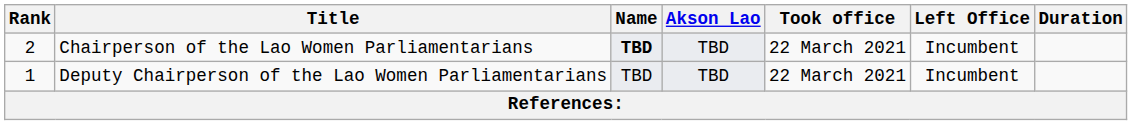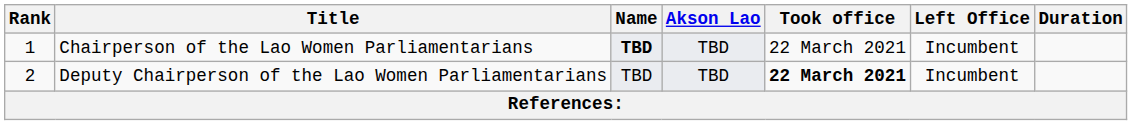 <table class="wikitable sortable" style=text-align:center>
 <tr>
 <th>Rank</th>
 <th>Title</th>
 <th>Name</th>
 <th class="unsortable"><a href='#'>Akson Lao</a></th>
 <th>Took office</th>
 <th>Left Office</th>
 <th>Duration</th>
 </tr>
 <tr>
-<td>2</td>
+<td>1</td>
 <td align="left">Chairperson of the Lao Women Parliamentarians</td>
 <td bgcolor = #EAECF0><strong>TBD</strong></td>
 <td bgcolor = #EAECF0>TBD</td>
 <td>22 March 2021</td>
 <td>Incumbent</td>
 <td></td>
 </tr>
 <tr>
-<td>1</td>
+<td>2</td>
 <td align="left">Deputy Chairperson of the Lao Women Parliamentarians</td>
 <td bgcolor = #EAECF0>TBD</td>
 <td bgcolor = #EAECF0>TBD</td>
-<td>22 March 2021</td>
+<td><strong>22 March 2021</strong></td>
 <td>Incumbent</td>
 <td></td>
 </tr>
 <tr>
 <th colspan="7" unsortable><strong>References:</strong><br></th>
 </tr>
 </table>
